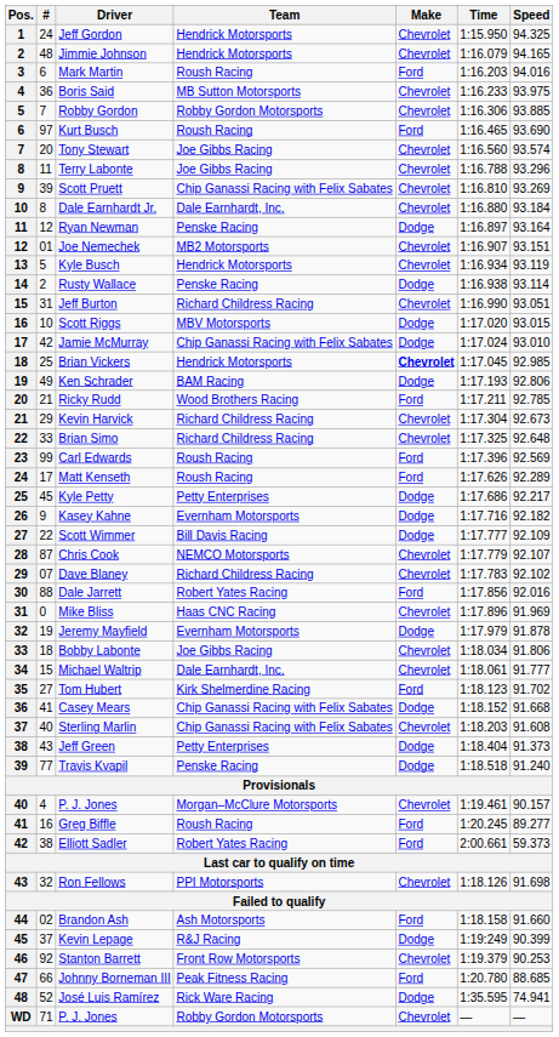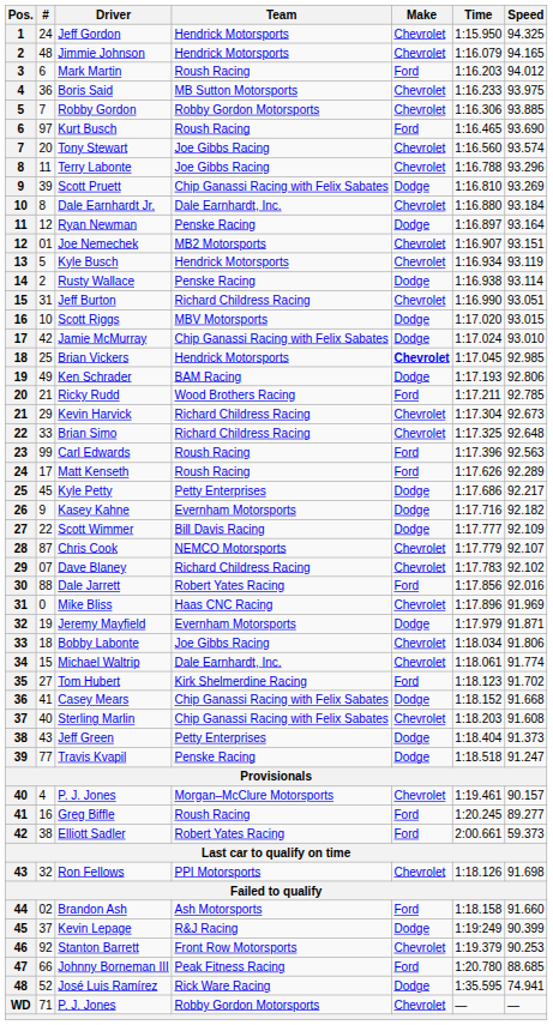 <table class="wikitable" style="font-size:95%">
 <tr>
 <th>Pos.</th>
 <th>#</th>
 <th>Driver</th>
 <th>Team</th>
 <th>Make</th>
 <th>Time</th>
 <th>Speed</th>
 </tr>
 <tr>
 <th>1</th>
 <td>24</td>
 <td><a href='#'>Jeff Gordon</a></td>
 <td><a href='#'>Hendrick Motorsports</a></td>
 <td><a href='#'>Chevrolet</a></td>
 <td>1:15.950</td>
 <td>94.325</td>
 </tr>
 <tr>
 <th>2</th>
 <td>48</td>
 <td><a href='#'>Jimmie Johnson</a></td>
 <td><a href='#'>Hendrick Motorsports</a></td>
 <td><a href='#'>Chevrolet</a></td>
 <td>1:16.079</td>
 <td>94.165</td>
 </tr>
 <tr>
 <th>3</th>
 <td>6</td>
 <td><a href='#'>Mark Martin</a></td>
 <td><a href='#'>Roush Racing</a></td>
 <td><a href='#'>Ford</a></td>
 <td>1:16.203</td>
-<td>94.016</td>
+<td>94.012</td>
 </tr>
 <tr>
 <th>4</th>
 <td>36</td>
 <td><a href='#'>Boris Said</a></td>
 <td><a href='#'>MB Sutton Motorsports</a></td>
 <td><a href='#'>Chevrolet</a></td>
 <td>1:16.233</td>
 <td>93.975</td>
 </tr>
 <tr>
 <th>5</th>
 <td>7</td>
 <td><a href='#'>Robby Gordon</a></td>
 <td><a href='#'>Robby Gordon Motorsports</a></td>
 <td><a href='#'>Chevrolet</a></td>
 <td>1:16.306</td>
 <td>93.885</td>
 </tr>
 <tr>
 <th>6</th>
 <td>97</td>
 <td><a href='#'>Kurt Busch</a></td>
 <td><a href='#'>Roush Racing</a></td>
 <td><a href='#'>Ford</a></td>
 <td>1:16.465</td>
 <td>93.690</td>
 </tr>
 <tr>
 <th>7</th>
 <td>20</td>
 <td><a href='#'>Tony Stewart</a></td>
 <td><a href='#'>Joe Gibbs Racing</a></td>
 <td><a href='#'>Chevrolet</a></td>
 <td>1:16.560</td>
 <td>93.574</td>
 </tr>
 <tr>
 <th>8</th>
 <td>11</td>
 <td><a href='#'>Terry Labonte</a></td>
 <td><a href='#'>Joe Gibbs Racing</a></td>
 <td><a href='#'>Chevrolet</a></td>
 <td>1:16.788</td>
 <td>93.296</td>
 </tr>
 <tr>
 <th>9</th>
 <td>39</td>
 <td><a href='#'>Scott Pruett</a></td>
 <td><a href='#'>Chip Ganassi Racing with Felix Sabates</a></td>
-<td><a href='#'>Chevrolet</a></td>
+<td><a href='#'>Dodge</a></td>
 <td>1:16.810</td>
 <td>93.269</td>
 </tr>
 <tr>
 <th>10</th>
 <td>8</td>
 <td><a href='#'>Dale Earnhardt Jr.</a></td>
 <td><a href='#'>Dale Earnhardt, Inc.</a></td>
 <td><a href='#'>Chevrolet</a></td>
 <td>1:16.880</td>
 <td>93.184</td>
 </tr>
 <tr>
 <th>11</th>
 <td>12</td>
 <td><a href='#'>Ryan Newman</a></td>
 <td><a href='#'>Penske Racing</a></td>
 <td><a href='#'>Dodge</a></td>
 <td>1:16.897</td>
 <td>93.164</td>
 </tr>
 <tr>
 <th>12</th>
 <td>01</td>
 <td><a href='#'>Joe Nemechek</a></td>
 <td><a href='#'>MB2 Motorsports</a></td>
 <td><a href='#'>Chevrolet</a></td>
 <td>1:16.907</td>
 <td>93.151</td>
 </tr>
 <tr>
 <th>13</th>
 <td>5</td>
 <td><a href='#'>Kyle Busch</a></td>
 <td><a href='#'>Hendrick Motorsports</a></td>
 <td><a href='#'>Chevrolet</a></td>
 <td>1:16.934</td>
 <td>93.119</td>
 </tr>
 <tr>
 <th>14</th>
 <td>2</td>
 <td><a href='#'>Rusty Wallace</a></td>
 <td><a href='#'>Penske Racing</a></td>
 <td><a href='#'>Dodge</a></td>
 <td>1:16.938</td>
 <td>93.114</td>
 </tr>
 <tr>
 <th>15</th>
 <td>31</td>
 <td><a href='#'>Jeff Burton</a></td>
 <td><a href='#'>Richard Childress Racing</a></td>
 <td><a href='#'>Chevrolet</a></td>
 <td>1:16.990</td>
 <td>93.051</td>
 </tr>
 <tr>
 <th>16</th>
 <td>10</td>
 <td><a href='#'>Scott Riggs</a></td>
 <td><a href='#'>MBV Motorsports</a></td>
 <td><a href='#'>Dodge</a></td>
 <td>1:17.020</td>
 <td>93.015</td>
 </tr>
 <tr>
 <th>17</th>
 <td>42</td>
 <td><a href='#'>Jamie McMurray</a></td>
 <td><a href='#'>Chip Ganassi Racing with Felix Sabates</a></td>
 <td><a href='#'>Dodge</a></td>
 <td>1:17.024</td>
 <td>93.010</td>
 </tr>
 <tr>
 <th>18</th>
 <td>25</td>
 <td><a href='#'>Brian Vickers</a></td>
 <td><a href='#'>Hendrick Motorsports</a></td>
 <td><strong><a href='#'>Chevrolet</a></strong></td>
 <td>1:17.045</td>
 <td>92.985</td>
 </tr>
 <tr>
 <th>19</th>
 <td>49</td>
 <td><a href='#'>Ken Schrader</a></td>
 <td><a href='#'>BAM Racing</a></td>
 <td><a href='#'>Dodge</a></td>
 <td>1:17.193</td>
 <td>92.806</td>
 </tr>
 <tr>
 <th>20</th>
 <td>21</td>
 <td><a href='#'>Ricky Rudd</a></td>
 <td><a href='#'>Wood Brothers Racing</a></td>
 <td><a href='#'>Ford</a></td>
 <td>1:17.211</td>
 <td>92.785</td>
 </tr>
 <tr>
 <th>21</th>
 <td>29</td>
 <td><a href='#'>Kevin Harvick</a></td>
 <td><a href='#'>Richard Childress Racing</a></td>
 <td><a href='#'>Chevrolet</a></td>
 <td>1:17.304</td>
 <td>92.673</td>
 </tr>
 <tr>
 <th>22</th>
 <td>33</td>
 <td><a href='#'>Brian Simo</a></td>
 <td><a href='#'>Richard Childress Racing</a></td>
 <td><a href='#'>Chevrolet</a></td>
 <td>1:17.325</td>
 <td>92.648</td>
 </tr>
 <tr>
 <th>23</th>
 <td>99</td>
 <td><a href='#'>Carl Edwards</a></td>
 <td><a href='#'>Roush Racing</a></td>
 <td><a href='#'>Ford</a></td>
 <td>1:17.396</td>
-<td>92.569</td>
+<td>92.563</td>
 </tr>
 <tr>
 <th>24</th>
 <td>17</td>
 <td><a href='#'>Matt Kenseth</a></td>
 <td><a href='#'>Roush Racing</a></td>
 <td><a href='#'>Ford</a></td>
 <td>1:17.626</td>
 <td>92.289</td>
 </tr>
 <tr>
 <th>25</th>
 <td>45</td>
 <td><a href='#'>Kyle Petty</a></td>
 <td><a href='#'>Petty Enterprises</a></td>
 <td><a href='#'>Dodge</a></td>
 <td>1:17.686</td>
 <td>92.217</td>
 </tr>
 <tr>
 <th>26</th>
 <td>9</td>
 <td><a href='#'>Kasey Kahne</a></td>
 <td><a href='#'>Evernham Motorsports</a></td>
 <td><a href='#'>Dodge</a></td>
 <td>1:17.716</td>
 <td>92.182</td>
 </tr>
 <tr>
 <th>27</th>
 <td>22</td>
 <td><a href='#'>Scott Wimmer</a></td>
 <td><a href='#'>Bill Davis Racing</a></td>
 <td><a href='#'>Dodge</a></td>
 <td>1:17.777</td>
 <td>92.109</td>
 </tr>
 <tr>
 <th>28</th>
 <td>87</td>
 <td><a href='#'>Chris Cook</a></td>
 <td><a href='#'>NEMCO Motorsports</a></td>
 <td><a href='#'>Chevrolet</a></td>
 <td>1:17.779</td>
 <td>92.107</td>
 </tr>
 <tr>
 <th>29</th>
 <td>07</td>
 <td><a href='#'>Dave Blaney</a></td>
 <td><a href='#'>Richard Childress Racing</a></td>
 <td><a href='#'>Chevrolet</a></td>
 <td>1:17.783</td>
 <td>92.102</td>
 </tr>
 <tr>
 <th>30</th>
 <td>88</td>
 <td><a href='#'>Dale Jarrett</a></td>
 <td><a href='#'>Robert Yates Racing</a></td>
 <td><a href='#'>Ford</a></td>
 <td>1:17.856</td>
 <td>92.016</td>
 </tr>
 <tr>
 <th>31</th>
 <td>0</td>
 <td><a href='#'>Mike Bliss</a></td>
 <td><a href='#'>Haas CNC Racing</a></td>
 <td><a href='#'>Chevrolet</a></td>
 <td>1:17.896</td>
 <td>91.969</td>
 </tr>
 <tr>
 <th>32</th>
 <td>19</td>
 <td><a href='#'>Jeremy Mayfield</a></td>
 <td><a href='#'>Evernham Motorsports</a></td>
 <td><a href='#'>Dodge</a></td>
 <td>1:17.979</td>
-<td>91.878</td>
+<td>91.871</td>
 </tr>
 <tr>
 <th>33</th>
 <td>18</td>
 <td><a href='#'>Bobby Labonte</a></td>
 <td><a href='#'>Joe Gibbs Racing</a></td>
 <td><a href='#'>Chevrolet</a></td>
 <td>1:18.034</td>
 <td>91.806</td>
 </tr>
 <tr>
 <th>34</th>
 <td>15</td>
 <td><a href='#'>Michael Waltrip</a></td>
 <td><a href='#'>Dale Earnhardt, Inc.</a></td>
 <td><a href='#'>Chevrolet</a></td>
 <td>1:18.061</td>
-<td>91.777</td>
+<td>91.774</td>
 </tr>
 <tr>
 <th>35</th>
 <td>27</td>
 <td><a href='#'>Tom Hubert</a></td>
 <td><a href='#'>Kirk Shelmerdine Racing</a></td>
 <td><a href='#'>Ford</a></td>
 <td>1:18.123</td>
 <td>91.702</td>
 </tr>
 <tr>
 <th>36</th>
 <td>41</td>
 <td><a href='#'>Casey Mears</a></td>
 <td><a href='#'>Chip Ganassi Racing with Felix Sabates</a></td>
 <td><a href='#'>Dodge</a></td>
 <td>1:18.152</td>
 <td>91.668</td>
 </tr>
 <tr>
 <th>37</th>
 <td>40</td>
 <td><a href='#'>Sterling Marlin</a></td>
 <td><a href='#'>Chip Ganassi Racing with Felix Sabates</a></td>
 <td><a href='#'>Chevrolet</a></td>
 <td>1:18.203</td>
 <td>91.608</td>
 </tr>
 <tr>
 <th>38</th>
 <td>43</td>
 <td><a href='#'>Jeff Green</a></td>
 <td><a href='#'>Petty Enterprises</a></td>
 <td><a href='#'>Dodge</a></td>
 <td>1:18.404</td>
 <td>91.373</td>
 </tr>
 <tr>
 <th>39</th>
 <td>77</td>
 <td><a href='#'>Travis Kvapil</a></td>
 <td><a href='#'>Penske Racing</a></td>
 <td><a href='#'>Dodge</a></td>
 <td>1:18.518</td>
-<td>91.240</td>
+<td>91.247</td>
 </tr>
 <tr>
 <th colspan="7">Provisionals</th>
 </tr>
 <tr>
 <th>40</th>
 <td>4</td>
 <td><a href='#'>P. J. Jones</a></td>
 <td><a href='#'>Morgan–McClure Motorsports</a></td>
 <td><a href='#'>Chevrolet</a></td>
 <td>1:19.461</td>
 <td>90.157</td>
 </tr>
 <tr>
 <th>41</th>
 <td>16</td>
 <td><a href='#'>Greg Biffle</a></td>
 <td><a href='#'>Roush Racing</a></td>
 <td><a href='#'>Ford</a></td>
 <td>1:20.245</td>
 <td>89.277</td>
 </tr>
 <tr>
 <th>42</th>
 <td>38</td>
 <td><a href='#'>Elliott Sadler</a></td>
 <td><a href='#'>Robert Yates Racing</a></td>
 <td><a href='#'>Ford</a></td>
 <td>2:00.661</td>
 <td>59.373</td>
 </tr>
 <tr>
 <th colspan="7">Last car to qualify on time</th>
 </tr>
 <tr>
 <th>43</th>
 <td>32</td>
 <td><a href='#'>Ron Fellows</a></td>
 <td><a href='#'>PPI Motorsports</a></td>
 <td><a href='#'>Chevrolet</a></td>
 <td>1:18.126</td>
 <td>91.698</td>
 </tr>
 <tr>
 <th colspan="7">Failed to qualify</th>
 </tr>
 <tr>
 <th>44</th>
 <td>02</td>
 <td><a href='#'>Brandon Ash</a></td>
 <td><a href='#'>Ash Motorsports</a></td>
 <td><a href='#'>Ford</a></td>
 <td>1:18.158</td>
 <td>91.660</td>
 </tr>
 <tr>
 <th>45</th>
 <td>37</td>
 <td><a href='#'>Kevin Lepage</a></td>
 <td><a href='#'>R&J Racing</a></td>
 <td><a href='#'>Dodge</a></td>
 <td>1:19:249</td>
 <td>90.399</td>
 </tr>
 <tr>
 <th>46</th>
 <td>92</td>
 <td><a href='#'>Stanton Barrett</a></td>
 <td><a href='#'>Front Row Motorsports</a></td>
 <td><a href='#'>Chevrolet</a></td>
 <td>1:19.379</td>
 <td>90.253</td>
 </tr>
 <tr>
 <th>47</th>
 <td>66</td>
 <td><a href='#'>Johnny Borneman III</a></td>
 <td><a href='#'>Peak Fitness Racing</a></td>
 <td><a href='#'>Ford</a></td>
 <td>1:20.780</td>
 <td>88.685</td>
 </tr>
 <tr>
 <th>48</th>
 <td>52</td>
 <td><a href='#'>José Luis Ramírez</a></td>
 <td><a href='#'>Rick Ware Racing</a></td>
 <td><a href='#'>Dodge</a></td>
 <td>1:35.595</td>
 <td>74.941</td>
 </tr>
 <tr>
 <th>WD</th>
 <td>71</td>
 <td><a href='#'>P. J. Jones</a></td>
 <td><a href='#'>Robby Gordon Motorsports</a></td>
 <td><a href='#'>Chevrolet</a></td>
 <td>—</td>
 <td>—</td>
 </tr>
 <tr>
 <th colspan="7"></th>
 </tr>
 </table>
